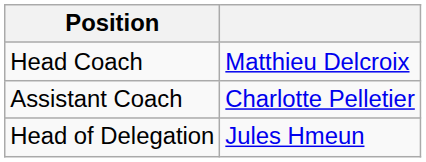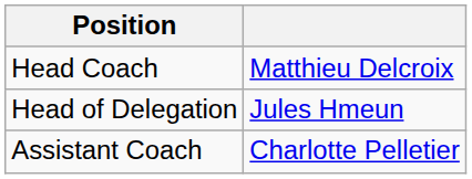 <table class="wikitable">
 <tr>
 <th>Position</th>
 <th></th>
 </tr>
 <tr>
 <td>Head Coach</td>
 <td> <a href='#'>Matthieu Delcroix</a></td>
 </tr>
 <tr>
+<td>Head of Delegation</td>
+<td> <a href='#'>Jules Hmeun</a></td>
+</tr>
+<tr>
 <td>Assistant Coach</td>
 <td> <a href='#'>Charlotte Pelletier</a></td>
 </tr>
-<tr>
-<td>Head of Delegation</td>
-<td> <a href='#'>Jules Hmeun</a></td>
-</tr>
 </table>
